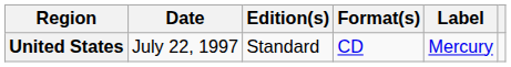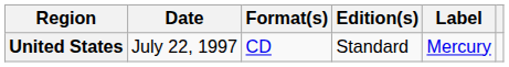 <table class="wikitable plainrowheaders">
 <tr>
 <th scope="col">Region</th>
 <th scope="col">Date</th>
+<th scope="col">Format(s)</th>
 <th scope="col">Edition(s)</th>
-<th scope="col">Format(s)</th>
 <th scope="col">Label</th>
 <th scope="col"></th>
 </tr>
 <tr>
 <th scope="row">United States</th>
 <td>July 22, 1997</td>
+<td><a href='#'>CD</a></td>
 <td>Standard</td>
-<td><a href='#'>CD</a></td>
 <td><a href='#'>Mercury</a></td>
 <td style="text-align:center;"></td>
 </tr>
 </table>
